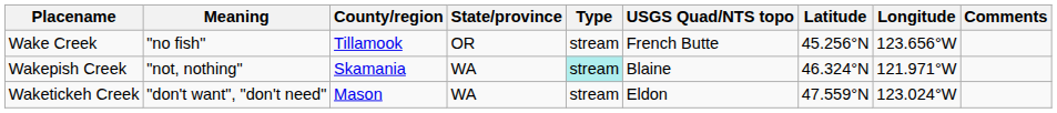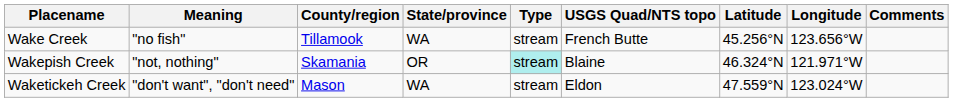 <table align=center class="wikitable">
 <tr>
 <th>Placename</th>
 <th>Meaning</th>
 <th>County/region</th>
 <th>State/province</th>
 <th>Type</th>
 <th>USGS Quad/NTS topo</th>
 <th>Latitude</th>
 <th>Longitude</th>
 <th>Comments</th>
 </tr>
 <tr>
 <td>Wake Creek</td>
 <td>"no fish"</td>
 <td><a href='#'>Tillamook</a></td>
-<td>OR</td>
+<td>WA</td>
 <td>stream</td>
 <td>French Butte</td>
 <td>45.256°N</td>
 <td>123.656°W</td>
 <td></td>
 </tr>
 <tr>
 <td>Wakepish Creek</td>
 <td>"not, nothing"</td>
 <td><a href='#'>Skamania</a></td>
-<td>WA</td>
+<td>OR</td>
 <td style="background: paleturquoise;">stream</td>
 <td>Blaine</td>
 <td>46.324°N</td>
 <td>121.971°W</td>
 <td></td>
 </tr>
 <tr>
 <td>Waketickeh Creek</td>
 <td>"don't want", "don't need"</td>
 <td><a href='#'>Mason</a></td>
 <td>WA</td>
 <td>stream</td>
 <td>Eldon</td>
 <td>47.559°N</td>
 <td>123.024°W</td>
 <td></td>
 </tr>
 </table>
